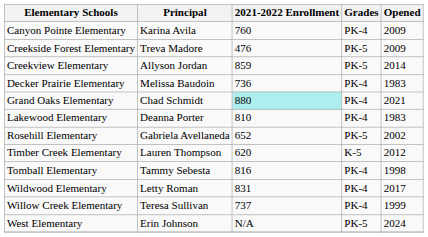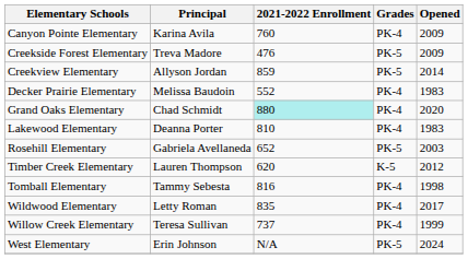 <table class="wikitable sortable">
 <tr>
 <th>Elementary Schools</th>
 <th>Principal</th>
 <th>2021-2022 Enrollment</th>
 <th>Grades</th>
 <th>Opened</th>
 </tr>
 <tr>
 <td>Canyon Pointe Elementary</td>
 <td>Karina Avila</td>
 <td>760</td>
 <td>PK-4</td>
 <td>2009</td>
 </tr>
 <tr>
 <td>Creekside Forest Elementary</td>
 <td>Treva Madore</td>
 <td>476</td>
 <td>PK-5</td>
 <td>2009</td>
 </tr>
 <tr>
 <td>Creekview Elementary</td>
 <td>Allyson Jordan</td>
 <td>859</td>
 <td>PK-5</td>
 <td>2014</td>
 </tr>
 <tr>
 <td>Decker Prairie Elementary</td>
 <td>Melissa Baudoin</td>
-<td>736</td>
+<td>552</td>
 <td>PK-4</td>
 <td>1983</td>
 </tr>
 <tr>
 <td>Grand Oaks Elementary</td>
 <td>Chad Schmidt</td>
 <td style="background: paleturquoise;">880</td>
 <td>PK-4</td>
-<td>2021</td>
+<td>2020</td>
 </tr>
 <tr>
 <td>Lakewood Elementary</td>
 <td>Deanna Porter</td>
 <td>810</td>
 <td>PK-4</td>
 <td>1983</td>
 </tr>
 <tr>
 <td>Rosehill Elementary</td>
 <td>Gabriela Avellaneda</td>
 <td>652</td>
 <td>PK-5</td>
-<td>2002</td>
+<td>2003</td>
 </tr>
 <tr>
 <td>Timber Creek Elementary</td>
 <td>Lauren Thompson</td>
 <td>620</td>
 <td>K-5</td>
 <td>2012</td>
 </tr>
 <tr>
 <td>Tomball Elementary</td>
 <td>Tammy Sebesta</td>
 <td>816</td>
 <td>PK-4</td>
 <td>1998</td>
 </tr>
 <tr>
 <td>Wildwood Elementary</td>
 <td>Letty Roman</td>
-<td>831</td>
+<td>835</td>
 <td>PK-4</td>
 <td>2017</td>
 </tr>
 <tr>
 <td>Willow Creek Elementary</td>
 <td>Teresa Sullivan</td>
 <td>737</td>
 <td>PK-4</td>
 <td>1999</td>
 </tr>
 <tr>
 <td>West Elementary</td>
 <td>Erin Johnson</td>
 <td>N/A</td>
 <td>PK-5</td>
 <td>2024</td>
 </tr>
 <tr>
 </tr>
 </table>
